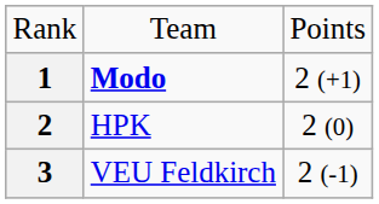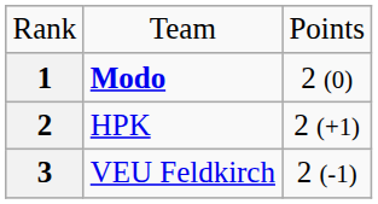 <table class="wikitable" style="text-align: center;">
 <tr>
 <td>Rank</td>
 <td>Team</td>
 <td>Points</td>
 </tr>
 <tr>
 <th>1</th>
 <td style="text-align: left;"> <strong><a href='#'>Modo</a></strong></td>
-<td>2 <small>(+1)</small></td>
+<td>2 <small>(0)</small></td>
 </tr>
 <tr>
 <th>2</th>
 <td style="text-align: left;"> <a href='#'>HPK</a></td>
-<td>2 <small>(0)</small></td>
+<td>2 <small>(+1)</small></td>
 </tr>
 <tr>
 <th>3</th>
 <td style="text-align: left;"> <a href='#'>VEU Feldkirch</a></td>
 <td>2 <small>(-1)</small></td>
 </tr>
 </table>
